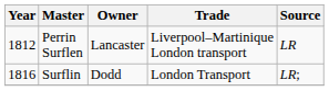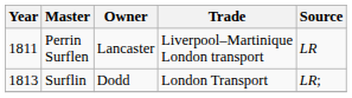 <table class=" wikitable">
 <tr>
 <th>Year</th>
 <th>Master</th>
 <th>Owner</th>
 <th>Trade</th>
 <th>Source</th>
 </tr>
 <tr>
-<td>1812</td>
+<td>1811</td>
 <td>Perrin<br>Surflen</td>
 <td>Lancaster</td>
 <td>Liverpool–Martinique<br>London transport</td>
 <td><em>LR</em></td>
 </tr>
 <tr>
-<td>1816</td>
+<td>1813</td>
 <td>Surflin</td>
 <td>Dodd</td>
 <td>London Transport</td>
 <td><em>LR</em>;</td>
 </tr>
 <tr>
 </tr>
 </table>
